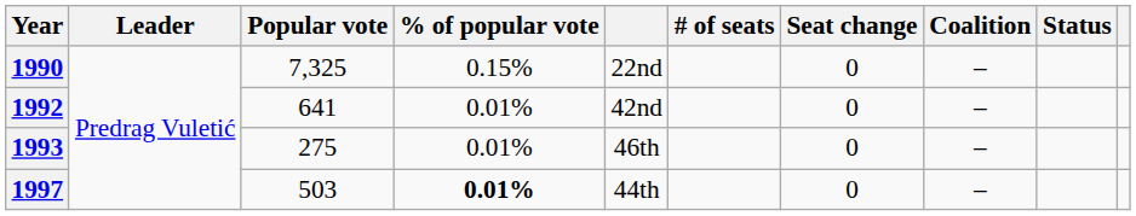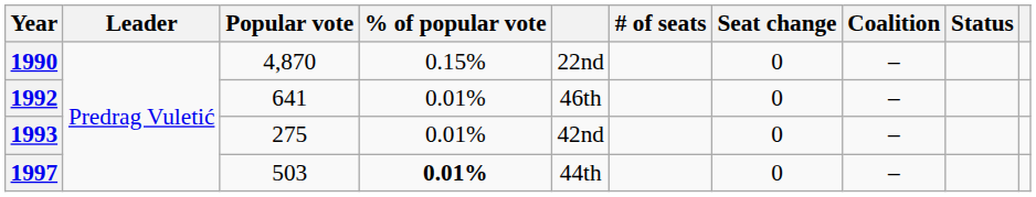 <table class="wikitable" style="text-align:center">
 <tr>
 <th>Year</th>
 <th>Leader</th>
 <th>Popular vote</th>
 <th>% of popular vote</th>
 <th></th>
 <th># of seats</th>
 <th>Seat change</th>
 <th>Coalition</th>
 <th>Status</th>
 <th></th>
 </tr>
 <tr>
 <th><a href='#'>1990</a></th>
 <td rowspan="4"><a href='#'>Predrag Vuletić</a></td>
-<td>7,325</td>
+<td>4,870</td>
 <td>0.15%</td>
 <td> 22nd</td>
 <td></td>
 <td> 0</td>
 <td>–</td>
 <td></td>
 <td></td>
 </tr>
 <tr>
 <th><a href='#'>1992</a></th>
 <td>641</td>
 <td>0.01%</td>
-<td> 42nd</td>
+<td> 46th</td>
 <td></td>
 <td> 0</td>
 <td>–</td>
 <td></td>
 <td></td>
 </tr>
 <tr>
 <th><a href='#'>1993</a></th>
 <td>275</td>
 <td>0.01%</td>
-<td> 46th</td>
+<td> 42nd</td>
 <td></td>
 <td> 0</td>
 <td>–</td>
 <td></td>
 <td></td>
 </tr>
 <tr>
 <th><a href='#'>1997</a></th>
 <td>503</td>
 <td><strong>0.01%</strong></td>
 <td> 44th</td>
 <td></td>
 <td> 0</td>
 <td>–</td>
 <td></td>
 <td></td>
 </tr>
 </table>
